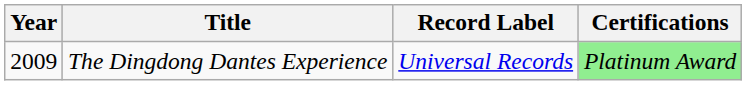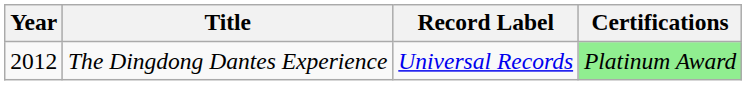 <table class="wikitable">
 <tr>
 <th>Year</th>
 <th>Title</th>
 <th>Record Label</th>
 <th>Certifications</th>
 </tr>
 <tr>
-<td>2009</td>
+<td>2012</td>
 <td><em>The Dingdong Dantes Experience</em></td>
 <td><em><a href='#'>Universal Records</a></em></td>
 <td style="background: lightgreen;"><em>Platinum Award</em></td>
 </tr>
 </table>
